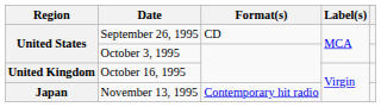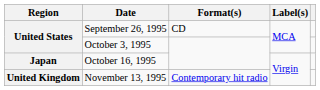 <table class="wikitable plainrowheaders">
 <tr>
 <th scope="col">Region</th>
 <th scope="col">Date</th>
 <th scope="col">Format(s)</th>
 <th scope="col">Label(s)</th>
 <th scope="col"></th>
 </tr>
 <tr>
 <th scope="row" rowspan="2">United States</th>
 <td>September 26, 1995</td>
 <td>CD</td>
 <td rowspan="2"><a href='#'>MCA</a></td>
 <td align="center"></td>
 </tr>
 <tr>
 <td>October 3, 1995</td>
 <td rowspan="2"></td>
 <td align="center"></td>
 </tr>
 <tr>
-<th scope="row">United Kingdom</th>
+<th scope="row">Japan</th>
 <td>October 16, 1995</td>
 <td rowspan="2"><a href='#'>Virgin</a></td>
 <td align="center"></td>
 </tr>
 <tr>
-<th scope="row">Japan</th>
+<th scope="row">United Kingdom</th>
 <td>November 13, 1995</td>
 <td><a href='#'>Contemporary hit radio</a></td>
 <td align="center"></td>
 </tr>
 </table>
